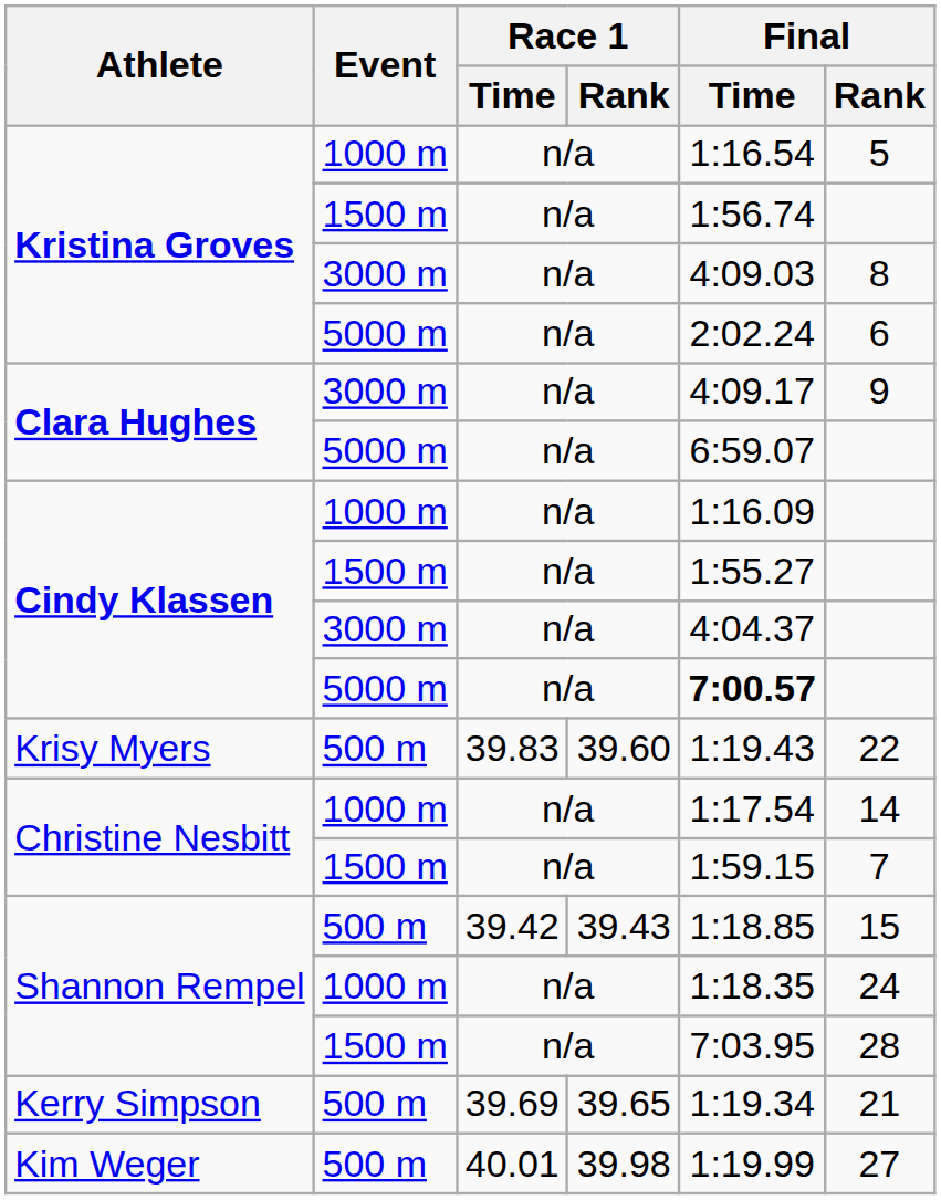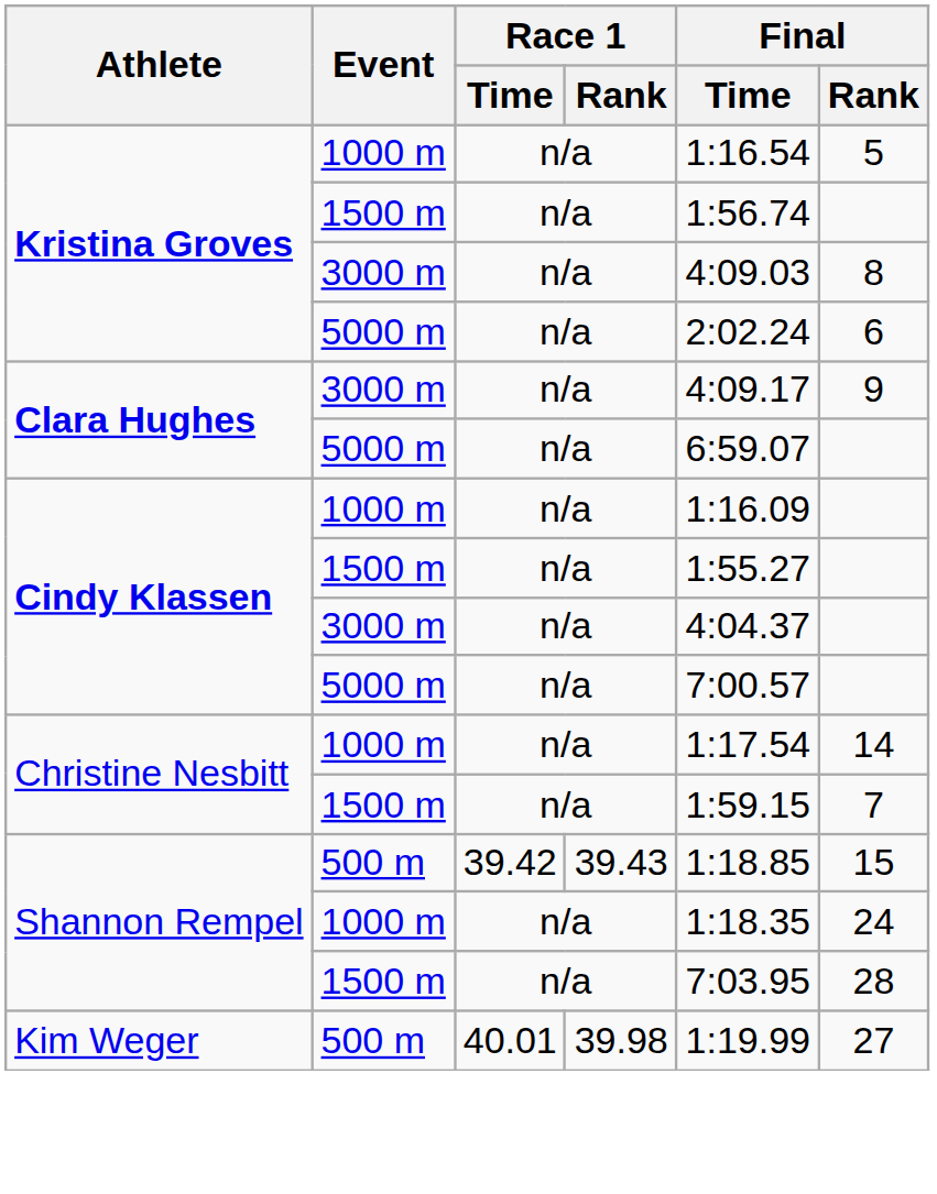 <table class="wikitable" style="font-size:90%">
 <tr>
 <th rowspan="2">Athlete</th>
 <th rowspan="2">Event</th>
 <th colspan="2">Race 1</th>
 <th colspan="2">Final</th>
 </tr>
 <tr>
 <th>Time</th>
 <th>Rank</th>
 <th>Time</th>
 <th>Rank</th>
 </tr>
 <tr>
 <td rowspan=4><strong><a href='#'>Kristina Groves</a></strong></td>
 <td><a href='#'>1000 m</a></td>
 <td colspan="2" style="text-align:center;">n/a</td>
 <td style="text-align:center;">1:16.54</td>
 <td style="text-align:center;">5</td>
 </tr>
 <tr>
 <td><a href='#'>1500 m</a></td>
 <td colspan="2" style="text-align:center;">n/a</td>
 <td style="text-align:center;">1:56.74</td>
 <td style="text-align:center;"></td>
 </tr>
 <tr>
 <td><a href='#'>3000 m</a></td>
 <td colspan="2" style="text-align:center;">n/a</td>
 <td style="text-align:center;">4:09.03</td>
 <td style="text-align:center;">8</td>
 </tr>
 <tr>
 <td><a href='#'>5000 m</a></td>
 <td colspan="2" style="text-align:center;">n/a</td>
 <td style="text-align:center;">2:02.24</td>
 <td style="text-align:center;">6</td>
 </tr>
 <tr>
 <td rowspan=2><strong><a href='#'>Clara Hughes</a></strong></td>
 <td><a href='#'>3000 m</a></td>
 <td colspan="2" style="text-align:center;">n/a</td>
 <td style="text-align:center;">4:09.17</td>
 <td style="text-align:center;">9</td>
 </tr>
 <tr>
 <td><a href='#'>5000 m</a></td>
 <td colspan="2" style="text-align:center;">n/a</td>
 <td style="text-align:center;">6:59.07</td>
 <td style="text-align:center;"></td>
 </tr>
 <tr>
 <td rowspan=4><strong><a href='#'>Cindy Klassen</a></strong></td>
 <td><a href='#'>1000 m</a></td>
 <td colspan="2" style="text-align:center;">n/a</td>
 <td style="text-align:center;">1:16.09</td>
 <td style="text-align:center;"></td>
 </tr>
 <tr>
 <td><a href='#'>1500 m</a></td>
 <td colspan="2" style="text-align:center;">n/a</td>
 <td style="text-align:center;">1:55.27</td>
 <td style="text-align:center;"></td>
 </tr>
 <tr>
 <td><a href='#'>3000 m</a></td>
 <td colspan="2" style="text-align:center;">n/a</td>
 <td style="text-align:center;">4:04.37</td>
 <td style="text-align:center;"></td>
 </tr>
 <tr>
 <td><a href='#'>5000 m</a></td>
 <td colspan="2" style="text-align:center;">n/a</td>
-<td style="text-align:center;"><strong>7:00.57</strong></td>
+<td style="text-align:center;">7:00.57</td>
 <td style="text-align:center;"></td>
-</tr>
-<tr>
-<td><a href='#'>Krisy Myers</a></td>
-<td><a href='#'>500 m</a></td>
-<td style="text-align:center;">39.83</td>
-<td style="text-align:center;">39.60</td>
-<td style="text-align:center;">1:19.43</td>
-<td style="text-align:center;">22</td>
 </tr>
 <tr>
 <td rowspan=2><a href='#'>Christine Nesbitt</a></td>
 <td><a href='#'>1000 m</a></td>
 <td colspan="2" style="text-align:center;">n/a</td>
 <td style="text-align:center;">1:17.54</td>
 <td style="text-align:center;">14</td>
 </tr>
 <tr>
 <td><a href='#'>1500 m</a></td>
 <td colspan="2" style="text-align:center;">n/a</td>
 <td style="text-align:center;">1:59.15</td>
 <td style="text-align:center;">7</td>
 </tr>
 <tr>
 <td rowspan=3><a href='#'>Shannon Rempel</a></td>
 <td><a href='#'>500 m</a></td>
 <td style="text-align:center;">39.42</td>
 <td style="text-align:center;">39.43</td>
 <td style="text-align:center;">1:18.85</td>
 <td style="text-align:center;">15</td>
 </tr>
 <tr>
 <td><a href='#'>1000 m</a></td>
 <td colspan="2" style="text-align:center;">n/a</td>
 <td style="text-align:center;">1:18.35</td>
 <td style="text-align:center;">24</td>
 </tr>
 <tr>
 <td><a href='#'>1500 m</a></td>
 <td colspan="2" style="text-align:center;">n/a</td>
 <td style="text-align:center;">7:03.95</td>
 <td style="text-align:center;">28</td>
 </tr>
 <tr>
-<td><a href='#'>Kerry Simpson</a></td>
-<td><a href='#'>500 m</a></td>
-<td style="text-align:center;">39.69</td>
-<td style="text-align:center;">39.65</td>
-<td style="text-align:center;">1:19.34</td>
-<td style="text-align:center;">21</td>
-</tr>
-<tr>
 <td><a href='#'>Kim Weger</a></td>
 <td><a href='#'>500 m</a></td>
 <td style="text-align:center;">40.01</td>
 <td style="text-align:center;">39.98</td>
 <td style="text-align:center;">1:19.99</td>
 <td style="text-align:center;">27</td>
 </tr>
 </table>
